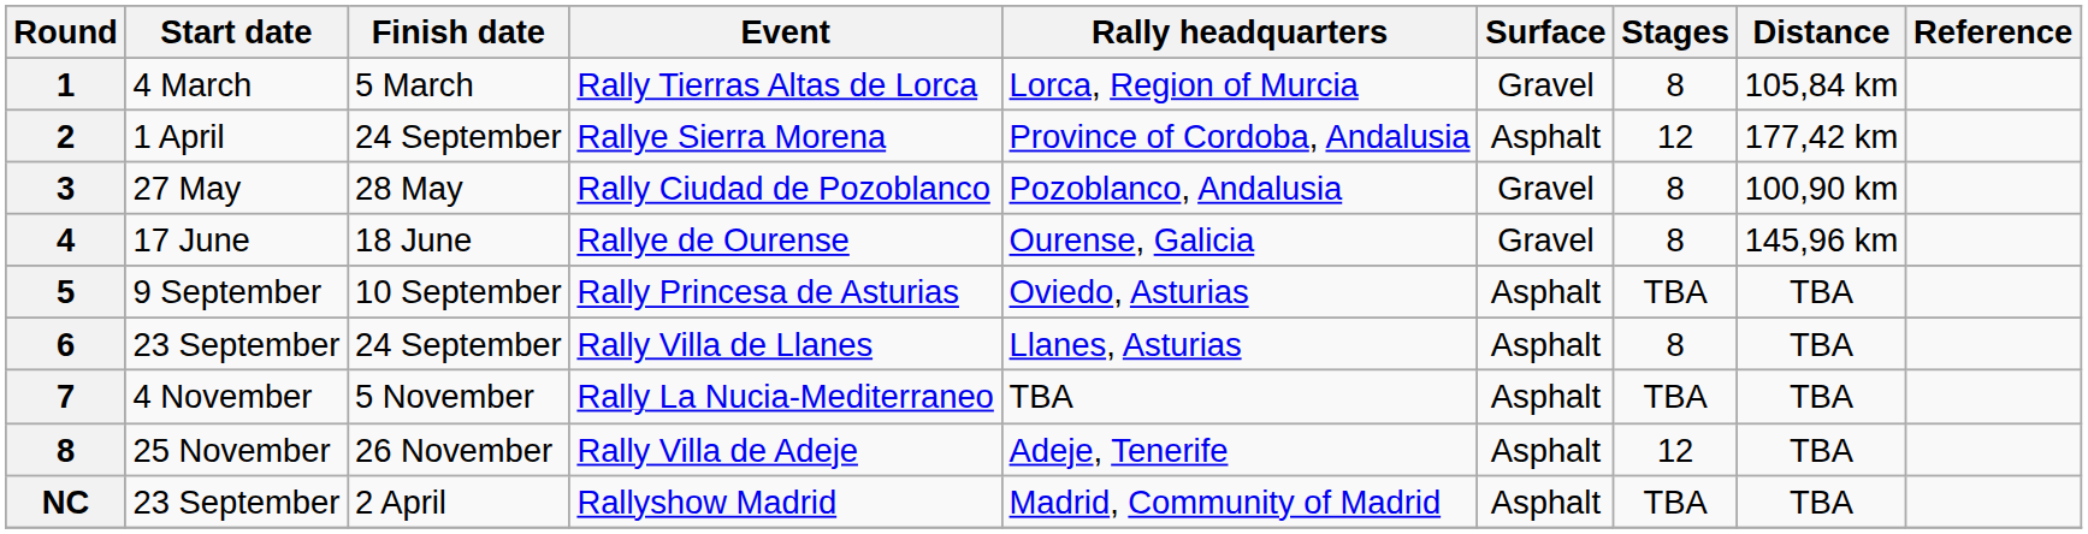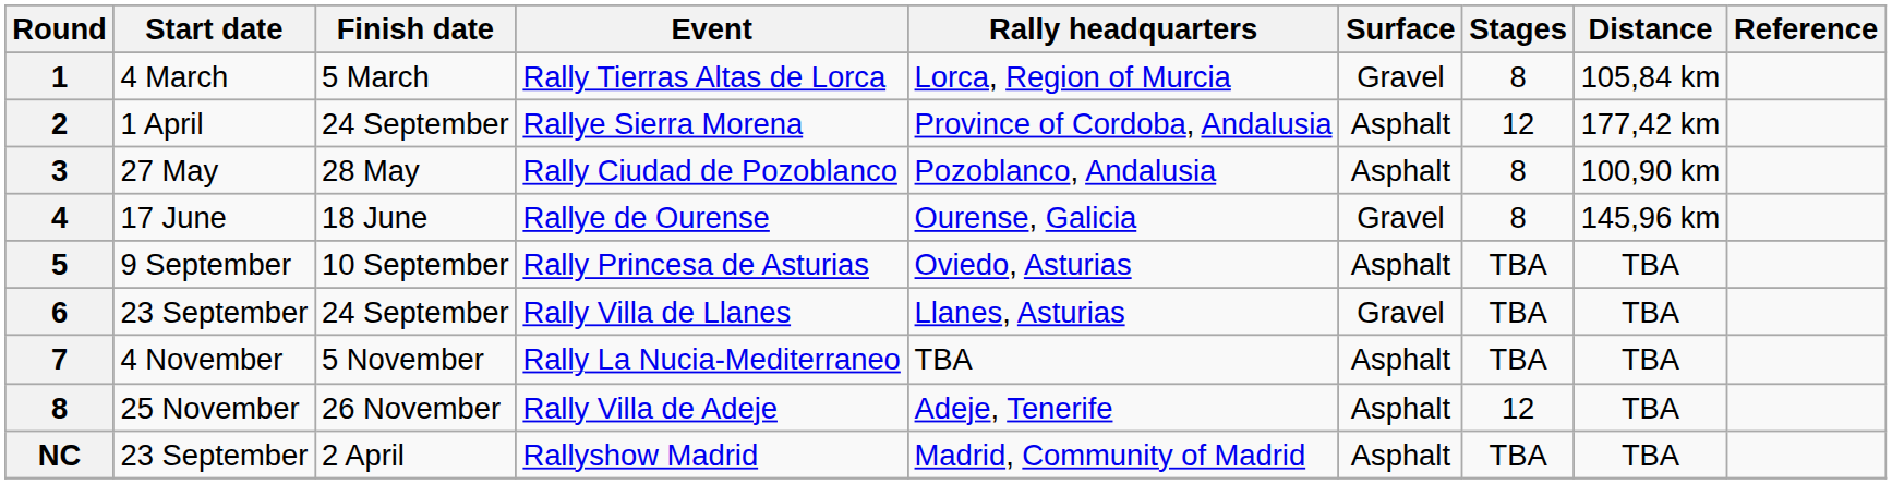 <table class="wikitable" style="font-size: 95%;">
 <tr>
 <th>Round</th>
 <th>Start date</th>
 <th>Finish date</th>
 <th>Event</th>
 <th>Rally headquarters</th>
 <th>Surface</th>
 <th>Stages</th>
 <th>Distance</th>
 <th>Reference</th>
 </tr>
 <tr>
 <th>1</th>
 <td>4 March</td>
 <td>5 March</td>
 <td> <a href='#'>Rally Tierras Altas de Lorca</a></td>
 <td><a href='#'>Lorca</a>, <a href='#'>Region of Murcia</a></td>
 <td align=center>Gravel</td>
 <td align=center>8</td>
 <td align=center>105,84 km</td>
 <td align=center></td>
 </tr>
 <tr>
 <th>2</th>
 <td>1 April</td>
 <td>24 September</td>
 <td> <a href='#'>Rallye Sierra Morena</a></td>
 <td><a href='#'>Province of Cordoba</a>, <a href='#'>Andalusia</a></td>
 <td align=center>Asphalt</td>
 <td align=center>12</td>
 <td align=center>177,42 km</td>
 <td align=center></td>
 </tr>
 <tr>
 <th>3</th>
 <td>27 May</td>
 <td>28 May</td>
 <td> <a href='#'>Rally Ciudad de Pozoblanco</a></td>
 <td><a href='#'>Pozoblanco</a>, <a href='#'>Andalusia</a></td>
-<td align=center>Gravel</td>
+<td align=center>Asphalt</td>
 <td align=center>8</td>
 <td align=center>100,90 km</td>
 <td align=center></td>
 </tr>
 <tr>
 <th>4</th>
 <td>17 June</td>
 <td>18 June</td>
 <td> <a href='#'>Rallye de Ourense</a></td>
 <td><a href='#'>Ourense</a>, <a href='#'>Galicia</a></td>
 <td align=center>Gravel</td>
 <td align=center>8</td>
 <td align=center>145,96 km</td>
 <td align=center></td>
 </tr>
 <tr>
 <th>5</th>
 <td>9 September</td>
 <td>10 September</td>
 <td> <a href='#'>Rally Princesa de Asturias</a></td>
 <td><a href='#'>Oviedo</a>, <a href='#'>Asturias</a></td>
 <td align=center>Asphalt</td>
 <td align=center>TBA</td>
 <td align=center>TBA</td>
 <td align=center></td>
 </tr>
 <tr>
 <th>6</th>
 <td>23 September</td>
 <td>24 September</td>
 <td> <a href='#'>Rally Villa de Llanes</a></td>
 <td><a href='#'>Llanes</a>, <a href='#'>Asturias</a></td>
-<td align=center>Asphalt</td>
-<td align=center>8</td>
+<td align=center>Gravel</td>
+<td align=center>TBA</td>
 <td align=center>TBA</td>
 <td align=center></td>
 </tr>
 <tr>
 <th>7</th>
 <td>4 November</td>
 <td>5 November</td>
 <td> <a href='#'>Rally La Nucia-Mediterraneo</a></td>
 <td>TBA</td>
 <td align=center>Asphalt</td>
 <td align=center>TBA</td>
 <td align=center>TBA</td>
 <td align=center></td>
 </tr>
 <tr>
 <th>8</th>
 <td>25 November</td>
 <td>26 November</td>
 <td> <a href='#'>Rally Villa de Adeje</a></td>
 <td><a href='#'>Adeje</a>, <a href='#'>Tenerife</a></td>
 <td align=center>Asphalt</td>
 <td align=center>12</td>
 <td align=center>TBA</td>
 <td align=center></td>
 </tr>
 <tr>
 <th>NC</th>
 <td>23 September</td>
 <td>2 April</td>
 <td> <a href='#'>Rallyshow Madrid</a></td>
 <td><a href='#'>Madrid</a>, <a href='#'>Community of Madrid</a></td>
 <td align=center>Asphalt</td>
 <td align=center>TBA</td>
 <td align=center>TBA</td>
 <td align=center></td>
 </tr>
 <tr>
 </tr>
 </table>
